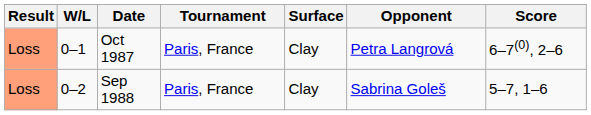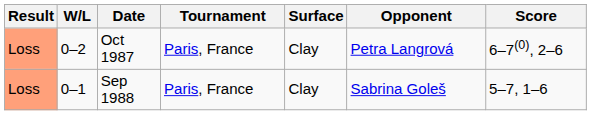 <table class="sortable wikitable">
 <tr>
 <th style="width:40px">Result</th>
 <th style="width:35px" class="unsortable">W/L</th>
 <th style="width:60px">Date</th>
 <th style="width:125px">Tournament</th>
 <th style="width:50px">Surface</th>
 <th style="width:140px">Opponent</th>
 <th style="width:100px" class="unsortable">Score</th>
 </tr>
 <tr>
 <td style="background:#ffa07a;">Loss</td>
-<td>0–1</td>
+<td>0–2</td>
 <td>Oct 1987</td>
 <td><a href='#'>Paris</a>, France</td>
 <td>Clay</td>
 <td> <a href='#'>Petra Langrová</a></td>
 <td>6–7<sup>(0)</sup>, 2–6</td>
 </tr>
 <tr>
 <td style="background:#ffa07a;">Loss</td>
-<td>0–2</td>
+<td>0–1</td>
 <td>Sep 1988</td>
 <td><a href='#'>Paris</a>, France</td>
 <td>Clay</td>
 <td> <a href='#'>Sabrina Goleš</a></td>
 <td>5–7, 1–6</td>
 </tr>
 </table>
